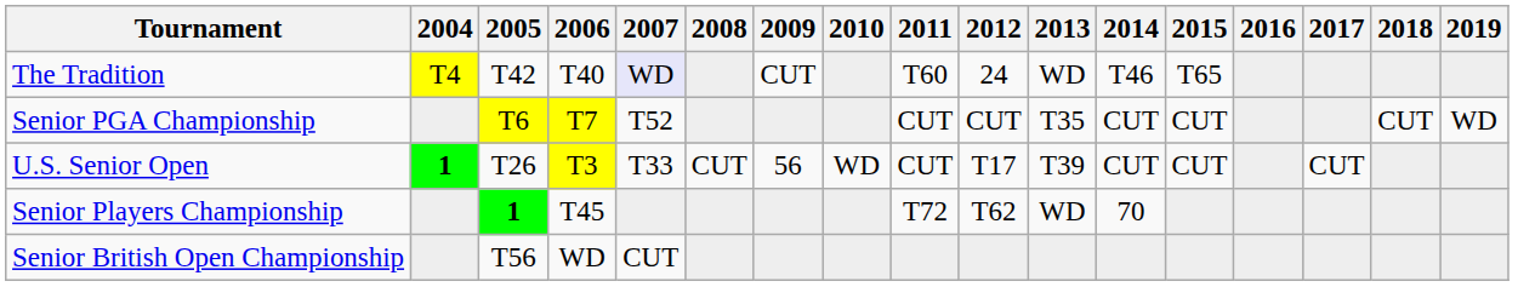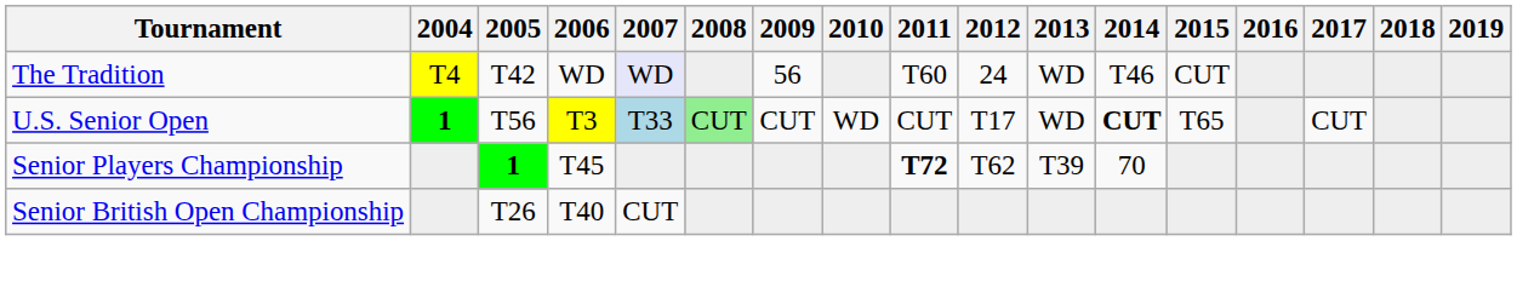 <table class="wikitable" style="font-size:95%;text-align:center;">
 <tr>
 <th>Tournament</th>
 <th>2004</th>
 <th>2005</th>
 <th>2006</th>
 <th>2007</th>
 <th>2008</th>
 <th>2009</th>
 <th>2010</th>
 <th>2011</th>
 <th>2012</th>
 <th>2013</th>
 <th>2014</th>
 <th>2015</th>
 <th>2016</th>
 <th>2017</th>
 <th>2018</th>
 <th>2019</th>
 </tr>
 <tr>
 <td align=left><a href='#'>The Tradition</a></td>
 <td style="background:yellow;">T4</td>
 <td>T42</td>
-<td>T40</td>
+<td>WD</td>
 <td style="background: lavender;">WD</td>
 <td style="background:#eeeeee;"></td>
-<td>CUT</td>
+<td>56</td>
 <td style="background:#eeeeee;"></td>
 <td>T60</td>
 <td>24</td>
 <td>WD</td>
 <td>T46</td>
-<td>T65</td>
+<td>CUT</td>
 <td style="background:#eeeeee;"></td>
 <td style="background:#eeeeee;"></td>
 <td style="background:#eeeeee;"></td>
 <td style="background:#eeeeee;"></td>
 </tr>
 <tr>
-<td align=left><a href='#'>Senior PGA Championship</a></td>
-<td style="background:#eeeeee;"></td>
-<td style="background:yellow;">T6</td>
-<td style="background:yellow;">T7</td>
-<td>T52</td>
-<td style="background:#eeeeee;"></td>
-<td style="background:#eeeeee;"></td>
-<td style="background:#eeeeee;"></td>
-<td>CUT</td>
-<td>CUT</td>
-<td>T35</td>
-<td>CUT</td>
-<td>CUT</td>
-<td style="background:#eeeeee;"></td>
-<td style="background:#eeeeee;"></td>
-<td>CUT</td>
-<td>WD</td>
-</tr>
-<tr>
 <td align=left><a href='#'>U.S. Senior Open</a></td>
 <td style="background:lime;"><strong>1</strong></td>
-<td>T26</td>
+<td>T56</td>
 <td style="background:yellow;">T3</td>
-<td>T33</td>
+<td style="background: lightblue;">T33</td>
+<td style="background: lightgreen;">CUT</td>
 <td>CUT</td>
-<td>56</td>
 <td>WD</td>
 <td>CUT</td>
 <td>T17</td>
-<td>T39</td>
-<td>CUT</td>
-<td>CUT</td>
+<td>WD</td>
+<td><strong>CUT</strong></td>
+<td>T65</td>
 <td style="background:#eeeeee;"></td>
 <td>CUT</td>
 <td style="background:#eeeeee;"></td>
 <td style="background:#eeeeee;"></td>
 </tr>
 <tr>
 <td align=left><a href='#'>Senior Players Championship</a></td>
 <td style="background:#eeeeee;"></td>
 <td style="background:lime;"><strong>1</strong></td>
 <td>T45</td>
 <td style="background:#eeeeee;"></td>
 <td style="background:#eeeeee;"></td>
 <td style="background:#eeeeee;"></td>
 <td style="background:#eeeeee;"></td>
-<td>T72</td>
+<td><strong>T72</strong></td>
 <td>T62</td>
-<td>WD</td>
+<td>T39</td>
 <td>70</td>
 <td style="background:#eeeeee;"></td>
 <td style="background:#eeeeee;"></td>
 <td style="background:#eeeeee;"></td>
 <td style="background:#eeeeee;"></td>
 <td style="background:#eeeeee;"></td>
 </tr>
 <tr>
 <td align=left><a href='#'>Senior British Open Championship</a></td>
 <td style="background:#eeeeee;"></td>
-<td>T56</td>
-<td>WD</td>
+<td>T26</td>
+<td>T40</td>
 <td>CUT</td>
 <td style="background:#eeeeee;"></td>
 <td style="background:#eeeeee;"></td>
 <td style="background:#eeeeee;"></td>
 <td style="background:#eeeeee;"></td>
 <td style="background:#eeeeee;"></td>
 <td style="background:#eeeeee;"></td>
 <td style="background:#eeeeee;"></td>
 <td style="background:#eeeeee;"></td>
 <td style="background:#eeeeee;"></td>
 <td style="background:#eeeeee;"></td>
 <td style="background:#eeeeee;"></td>
 <td style="background:#eeeeee;"></td>
 </tr>
 </table>
